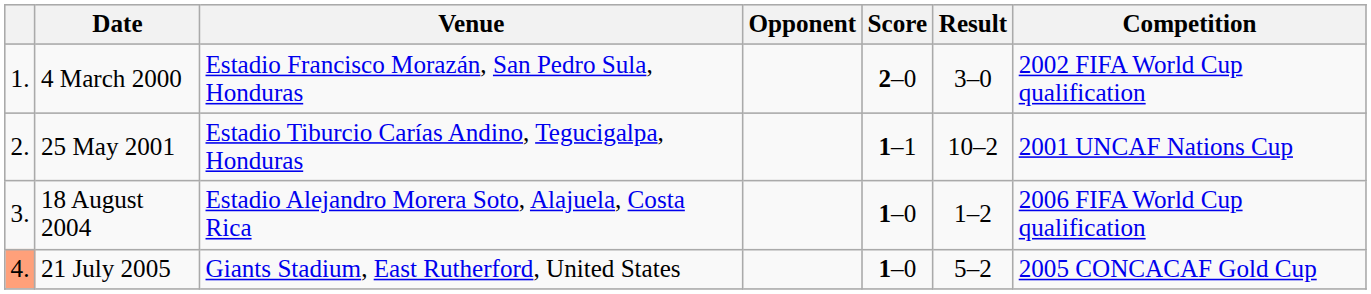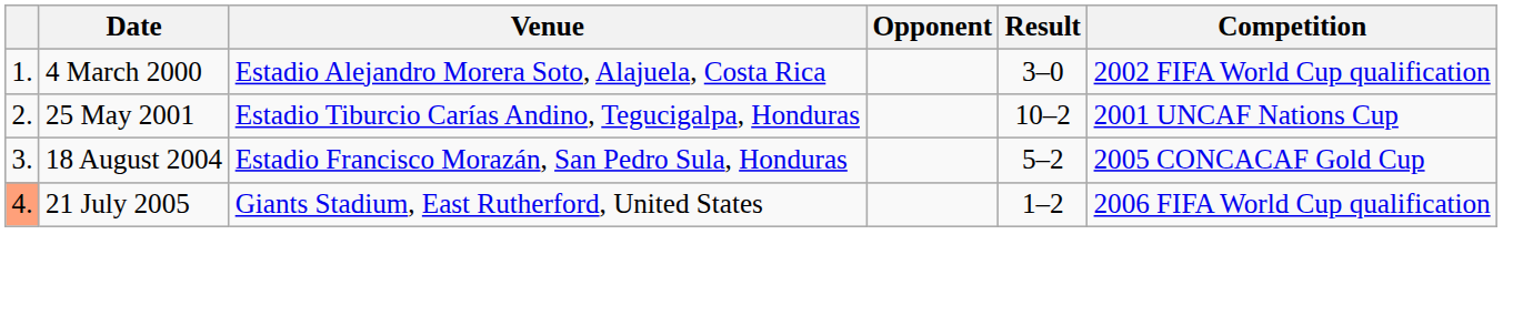 <table class="wikitable">
 <tr>
 <th></th>
 <th>Date</th>
 <th>Venue</th>
 <th>Opponent</th>
-<th>Score</th>
 <th>Result</th>
 <th>Competition</th>
 </tr>
 <tr>
 <td style="text-align:center;">1.</td>
 <td>4 March 2000</td>
-<td><a href='#'>Estadio Francisco Morazán</a>, <a href='#'>San Pedro Sula</a>, <a href='#'>Honduras</a></td>
+<td><a href='#'>Estadio Alejandro Morera Soto</a>, <a href='#'>Alajuela</a>, <a href='#'>Costa Rica</a></td>
 <td></td>
-<td style="text-align:center;"><strong>2</strong>–0</td>
 <td style="text-align:center;">3–0</td>
 <td><a href='#'>2002 FIFA World Cup qualification</a></td>
 </tr>
 <tr>
 <td style="text-align:center;">2.</td>
 <td>25 May 2001</td>
 <td><a href='#'>Estadio Tiburcio Carías Andino</a>, <a href='#'>Tegucigalpa</a>, <a href='#'>Honduras</a></td>
 <td></td>
-<td style="text-align:center;"><strong>1</strong>–1</td>
 <td style="text-align:center;">10–2</td>
 <td><a href='#'>2001 UNCAF Nations Cup</a></td>
 </tr>
 <tr>
 <td style="text-align:center;">3.</td>
 <td>18 August 2004</td>
-<td><a href='#'>Estadio Alejandro Morera Soto</a>, <a href='#'>Alajuela</a>, <a href='#'>Costa Rica</a></td>
+<td><a href='#'>Estadio Francisco Morazán</a>, <a href='#'>San Pedro Sula</a>, <a href='#'>Honduras</a></td>
 <td></td>
-<td style="text-align:center;"><strong>1</strong>–0</td>
-<td style="text-align:center;">1–2</td>
-<td><a href='#'>2006 FIFA World Cup qualification</a></td>
+<td style="text-align:center;">5–2</td>
+<td><a href='#'>2005 CONCACAF Gold Cup</a></td>
 </tr>
 <tr>
 <td style="background: lightsalmon; text-align:center;">4.</td>
 <td>21 July 2005</td>
 <td><a href='#'>Giants Stadium</a>, <a href='#'>East Rutherford</a>, United States</td>
 <td></td>
-<td style="text-align:center;"><strong>1</strong>–0</td>
-<td style="text-align:center;">5–2</td>
-<td><a href='#'>2005 CONCACAF Gold Cup</a></td>
+<td style="text-align:center;">1–2</td>
+<td><a href='#'>2006 FIFA World Cup qualification</a></td>
 </tr>
 </table>
